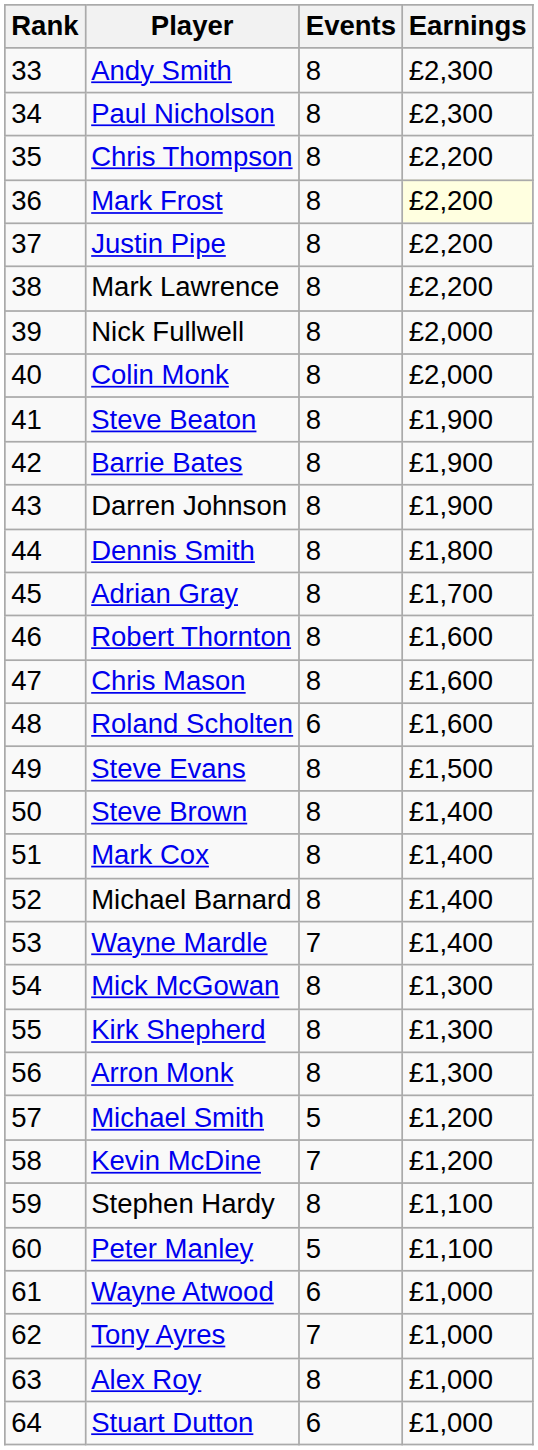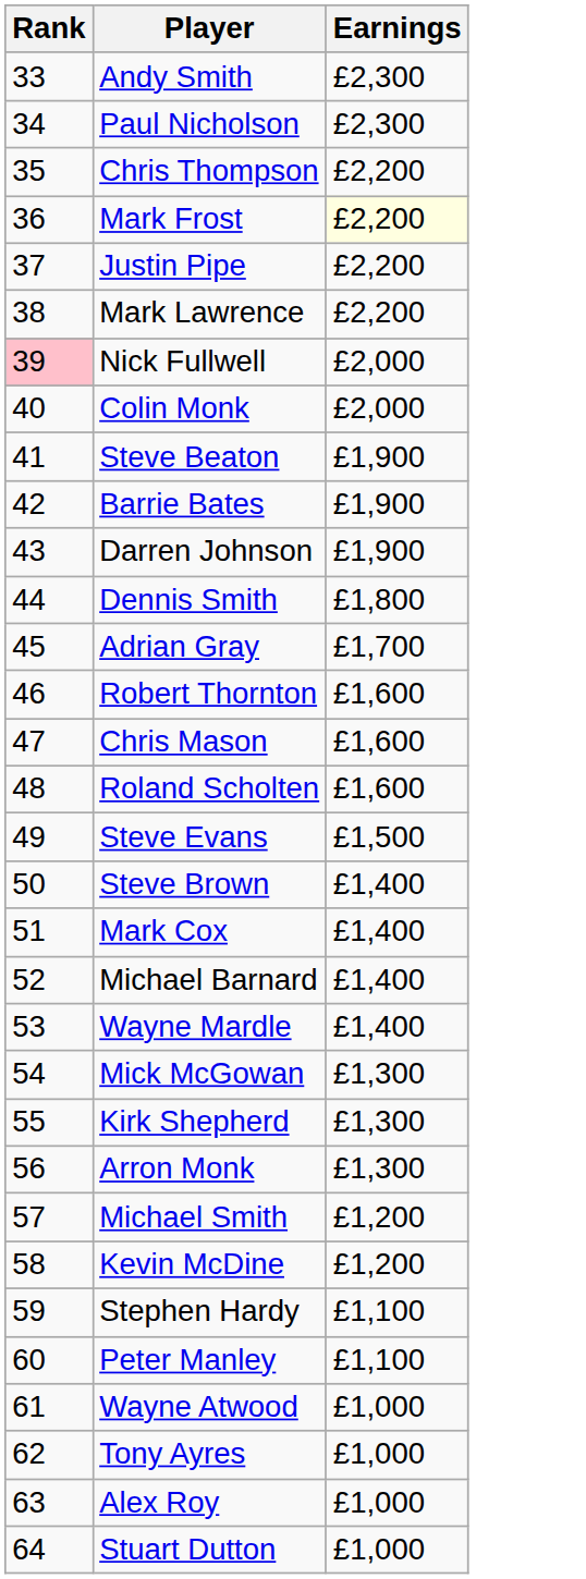 <table class="wikitable">
 <tr>
 <th>Rank</th>
 <th>Player</th>
-<th>Events</th>
 <th>Earnings</th>
 </tr>
 <tr>
 <td>33</td>
 <td> <a href='#'>Andy Smith</a></td>
-<td>8 </td>
 <td>£2,300</td>
 </tr>
 <tr>
 <td>34</td>
 <td> <a href='#'>Paul Nicholson</a></td>
-<td>8 </td>
 <td>£2,300</td>
 </tr>
 <tr>
 <td>35</td>
 <td> <a href='#'>Chris Thompson</a></td>
-<td>8 </td>
 <td>£2,200</td>
 </tr>
 <tr>
 <td>36</td>
 <td> <a href='#'>Mark Frost</a></td>
-<td>8 </td>
 <td style="background: lightyellow;">£2,200</td>
 </tr>
 <tr>
 <td>37</td>
 <td> <a href='#'>Justin Pipe</a></td>
-<td>8 </td>
 <td>£2,200</td>
 </tr>
 <tr>
 <td>38</td>
 <td> Mark Lawrence</td>
-<td>8 </td>
 <td>£2,200</td>
 </tr>
 <tr>
-<td>39</td>
+<td style="background: pink;">39</td>
 <td> Nick Fullwell</td>
-<td>8 </td>
 <td>£2,000</td>
 </tr>
 <tr>
 <td>40</td>
 <td> <a href='#'>Colin Monk</a></td>
-<td>8 </td>
 <td>£2,000</td>
 </tr>
 <tr>
 <td>41</td>
 <td> <a href='#'>Steve Beaton</a></td>
-<td>8 </td>
 <td>£1,900</td>
 </tr>
 <tr>
 <td>42</td>
 <td> <a href='#'>Barrie Bates</a></td>
-<td>8 </td>
 <td>£1,900</td>
 </tr>
 <tr>
 <td>43</td>
 <td> Darren Johnson</td>
-<td>8 </td>
 <td>£1,900</td>
 </tr>
 <tr>
 <td>44</td>
 <td> <a href='#'>Dennis Smith</a></td>
-<td>8 </td>
 <td>£1,800</td>
 </tr>
 <tr>
 <td>45</td>
 <td> <a href='#'>Adrian Gray</a></td>
-<td>8 </td>
 <td>£1,700</td>
 </tr>
 <tr>
 <td>46</td>
 <td> <a href='#'>Robert Thornton</a></td>
-<td>8 </td>
 <td>£1,600</td>
 </tr>
 <tr>
 <td>47</td>
 <td> <a href='#'>Chris Mason</a></td>
-<td>8 </td>
 <td>£1,600</td>
 </tr>
 <tr>
 <td>48</td>
 <td> <a href='#'>Roland Scholten</a></td>
-<td>6 </td>
 <td>£1,600</td>
 </tr>
 <tr>
 <td>49</td>
 <td> <a href='#'>Steve Evans</a></td>
-<td>8 </td>
 <td>£1,500</td>
 </tr>
 <tr>
 <td>50</td>
 <td> <a href='#'>Steve Brown</a></td>
-<td>8 </td>
 <td>£1,400</td>
 </tr>
 <tr>
 <td>51</td>
 <td> <a href='#'>Mark Cox</a></td>
-<td>8 </td>
 <td>£1,400</td>
 </tr>
 <tr>
 <td>52</td>
 <td> Michael Barnard</td>
-<td>8 </td>
 <td>£1,400</td>
 </tr>
 <tr>
 <td>53</td>
 <td> <a href='#'>Wayne Mardle</a></td>
-<td>7 </td>
 <td>£1,400</td>
 </tr>
 <tr>
 <td>54</td>
 <td> <a href='#'>Mick McGowan</a></td>
-<td>8 </td>
 <td>£1,300</td>
 </tr>
 <tr>
 <td>55</td>
 <td> <a href='#'>Kirk Shepherd</a></td>
-<td>8 </td>
 <td>£1,300</td>
 </tr>
 <tr>
 <td>56</td>
 <td> <a href='#'>Arron Monk</a></td>
-<td>8 </td>
 <td>£1,300</td>
 </tr>
 <tr>
 <td>57</td>
 <td> <a href='#'>Michael Smith</a></td>
-<td>5 </td>
 <td>£1,200</td>
 </tr>
 <tr>
 <td>58</td>
 <td> <a href='#'>Kevin McDine</a></td>
-<td>7 </td>
 <td>£1,200</td>
 </tr>
 <tr>
 <td>59</td>
 <td> Stephen Hardy</td>
-<td>8 </td>
 <td>£1,100</td>
 </tr>
 <tr>
 <td>60</td>
 <td> <a href='#'>Peter Manley</a></td>
-<td>5 </td>
 <td>£1,100</td>
 </tr>
 <tr>
 <td>61</td>
 <td> <a href='#'>Wayne Atwood</a></td>
-<td>6 </td>
 <td>£1,000</td>
 </tr>
 <tr>
 <td>62</td>
 <td> <a href='#'>Tony Ayres</a></td>
-<td>7 </td>
 <td>£1,000</td>
 </tr>
 <tr>
 <td>63</td>
 <td> <a href='#'>Alex Roy</a></td>
-<td>8 </td>
 <td>£1,000</td>
 </tr>
 <tr>
 <td>64</td>
 <td> <a href='#'>Stuart Dutton</a></td>
-<td>6 </td>
 <td>£1,000</td>
 </tr>
 </table>
